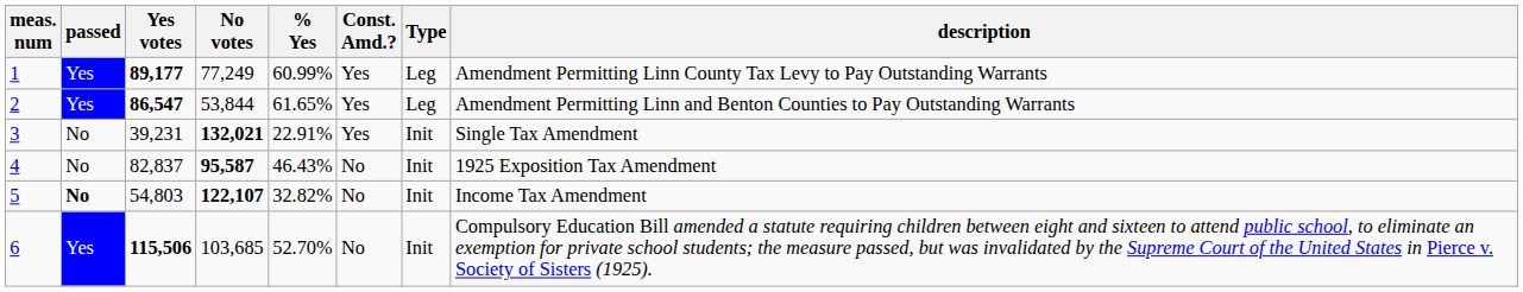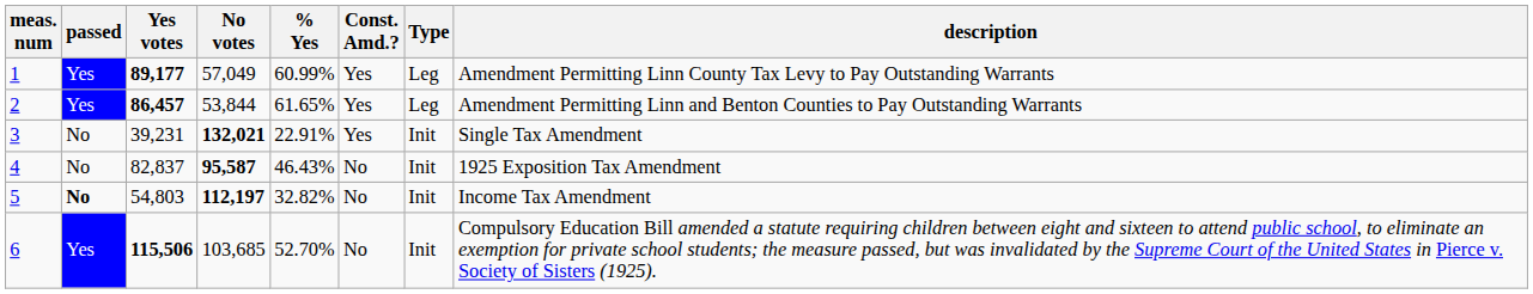 <table class="wikitable sortable">
 <tr>
 <th>meas.<br>num</th>
 <th>passed</th>
 <th>Yes<br>votes</th>
 <th>No<br>votes</th>
 <th>%<br>Yes</th>
 <th>Const.<br>Amd.?</th>
 <th>Type</th>
 <th>description</th>
 </tr>
 <tr>
 <td><a href='#'>1</a></td>
 <td style="background:blue;color:white">Yes</td>
 <td><strong>89,177</strong></td>
-<td>77,249</td>
+<td>57,049</td>
 <td>60.99%</td>
 <td>Yes</td>
 <td>Leg</td>
 <td>Amendment Permitting Linn County Tax Levy to Pay Outstanding Warrants</td>
 </tr>
 <tr>
 <td><a href='#'>2</a></td>
 <td style="background:blue;color:white">Yes</td>
-<td><strong>86,547</strong></td>
+<td><strong>86,457</strong></td>
 <td>53,844</td>
 <td>61.65%</td>
 <td>Yes</td>
 <td>Leg</td>
 <td>Amendment Permitting Linn and Benton Counties to Pay Outstanding Warrants</td>
 </tr>
 <tr>
 <td><a href='#'>3</a></td>
 <td>No</td>
 <td>39,231</td>
 <td><strong>132,021</strong></td>
 <td>22.91%</td>
 <td>Yes</td>
 <td>Init</td>
 <td>Single Tax Amendment</td>
 </tr>
 <tr>
 <td><a href='#'>4</a></td>
 <td>No</td>
 <td>82,837</td>
 <td><strong>95,587</strong></td>
 <td>46.43%</td>
 <td>No</td>
 <td>Init</td>
 <td>1925 Exposition Tax Amendment</td>
 </tr>
 <tr>
 <td><a href='#'>5</a></td>
 <td><strong>No</strong></td>
 <td>54,803</td>
-<td><strong>122,107</strong></td>
+<td><strong>112,197</strong></td>
 <td>32.82%</td>
 <td>No</td>
 <td>Init</td>
 <td>Income Tax Amendment</td>
 </tr>
 <tr>
 <td><a href='#'>6</a></td>
 <td style="background:blue;color:white">Yes</td>
 <td><strong>115,506</strong></td>
 <td>103,685</td>
 <td>52.70%</td>
 <td>No</td>
 <td>Init</td>
 <td>Compulsory Education Bill <em>amended a statute requiring children between eight and sixteen to attend <a href='#'>public school</a>, to eliminate an exemption for private school students; the measure passed, but was invalidated by the <a href='#'>Supreme Court of the United States</a> in </em><a href='#'>Pierce v. Society of Sisters</a><em> (1925).</em></td>
 </tr>
 </table>
